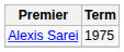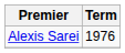 <table class="wikitable">
 <tr>
 <th><strong>Premier</strong></th>
 <th><strong>Term</strong></th>
 </tr>
 <tr>
 <td><a href='#'>Alexis Sarei</a></td>
-<td>1975</td>
+<td>1976</td>
 </tr>
 <tr>
 </tr>
 </table>
